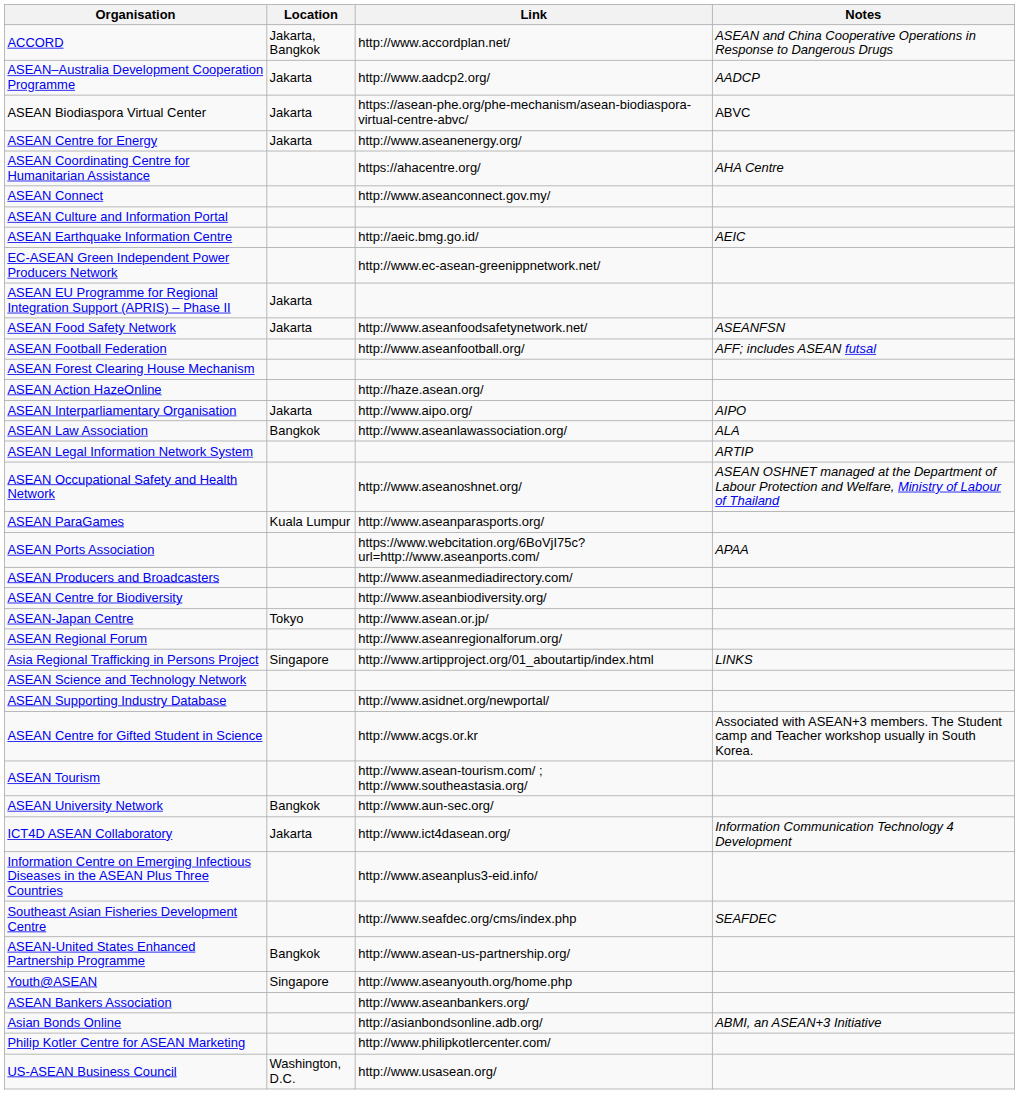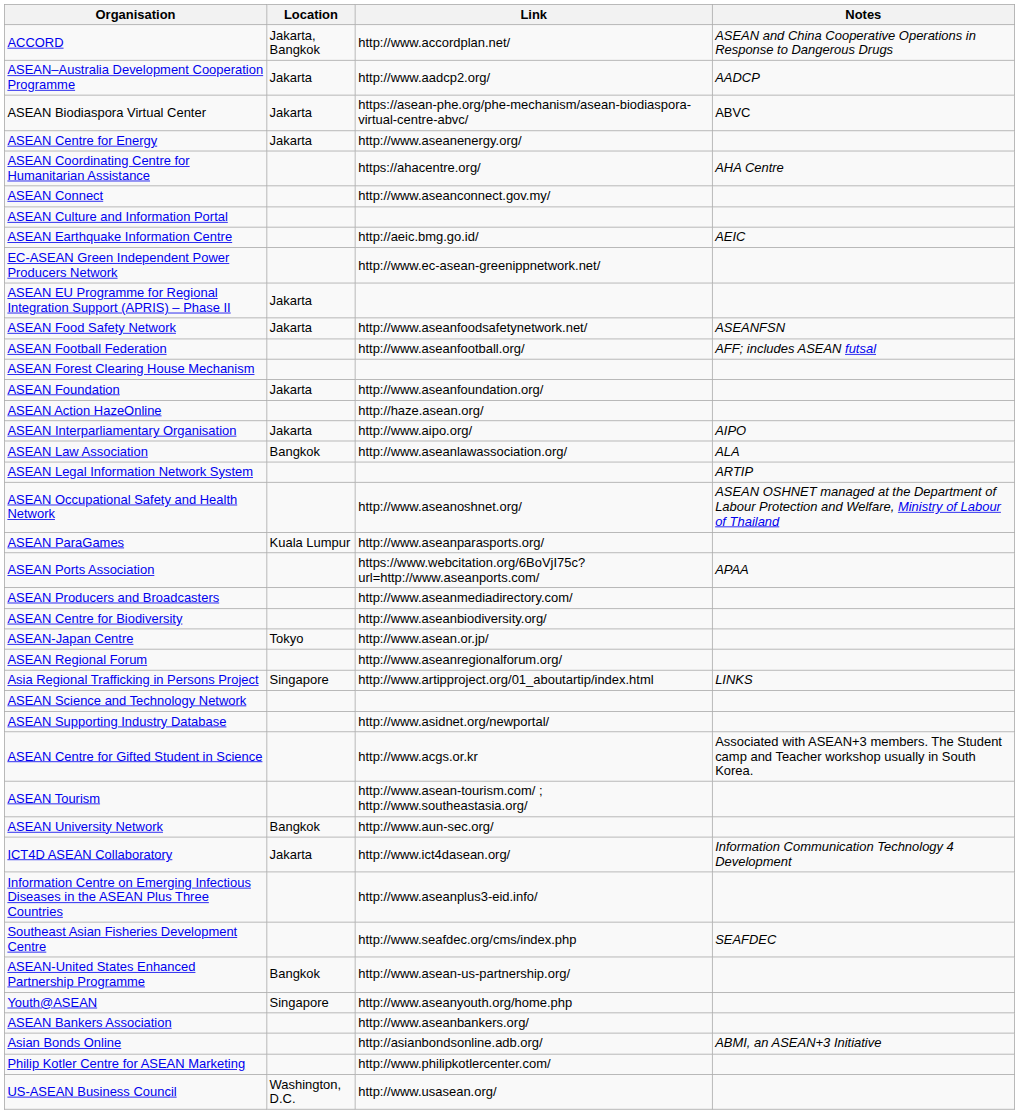 <table class="wikitable sortable">
 <tr>
 <th>Organisation</th>
 <th>Location</th>
 <th>Link</th>
 <th>Notes</th>
 </tr>
 <tr>
 <td><a href='#'>ACCORD</a></td>
 <td>Jakarta, Bangkok</td>
 <td>http://www.accordplan.net/</td>
 <td><em>ASEAN and China Cooperative Operations in Response to Dangerous Drugs</em></td>
 </tr>
 <tr>
 <td><a href='#'>ASEAN–Australia Development Cooperation Programme</a></td>
 <td>Jakarta</td>
 <td>http://www.aadcp2.org/</td>
 <td><em>AADCP</em></td>
 </tr>
 <tr>
 <td>ASEAN Biodiaspora Virtual Center</td>
 <td>Jakarta</td>
 <td>https://asean-phe.org/phe-mechanism/asean-biodiaspora-virtual-centre-abvc/</td>
 <td>ABVC</td>
 </tr>
 <tr>
 <td><a href='#'>ASEAN Centre for Energy</a></td>
 <td>Jakarta</td>
 <td>http://www.aseanenergy.org/</td>
 <td></td>
 </tr>
 <tr>
 <td><a href='#'>ASEAN Coordinating Centre for Humanitarian Assistance</a></td>
 <td></td>
 <td>https://ahacentre.org/</td>
 <td><em>AHA Centre</em></td>
 </tr>
 <tr>
 <td><a href='#'>ASEAN Connect</a></td>
 <td></td>
 <td>http://www.aseanconnect.gov.my/</td>
 <td></td>
 </tr>
 <tr>
 <td><a href='#'>ASEAN Culture and Information Portal</a></td>
 <td></td>
 <td></td>
 <td></td>
 </tr>
 <tr>
 <td><a href='#'>ASEAN Earthquake Information Centre</a></td>
 <td></td>
 <td>http://aeic.bmg.go.id/</td>
 <td><em>AEIC</em></td>
 </tr>
 <tr>
 <td><a href='#'>EC-ASEAN Green Independent Power Producers Network</a></td>
 <td></td>
 <td>http://www.ec-asean-greenippnetwork.net/</td>
 <td></td>
 </tr>
 <tr>
 <td><a href='#'>ASEAN EU Programme for Regional Integration Support (APRIS) – Phase II</a></td>
 <td>Jakarta</td>
 <td></td>
 <td></td>
 </tr>
 <tr>
 <td><a href='#'>ASEAN Food Safety Network</a></td>
 <td>Jakarta</td>
 <td>http://www.aseanfoodsafetynetwork.net/</td>
 <td><em>ASEANFSN</em></td>
 </tr>
 <tr>
 <td><a href='#'>ASEAN Football Federation</a></td>
 <td></td>
 <td>http://www.aseanfootball.org/</td>
 <td><em>AFF; includes ASEAN <a href='#'>futsal</a></em></td>
 </tr>
 <tr>
 <td><a href='#'>ASEAN Forest Clearing House Mechanism</a></td>
 <td></td>
 <td></td>
+<td></td>
+</tr>
+<tr>
+<td><a href='#'>ASEAN Foundation</a></td>
+<td>Jakarta</td>
+<td>http://www.aseanfoundation.org/</td>
 <td></td>
 </tr>
 <tr>
 <td><a href='#'>ASEAN Action HazeOnline</a></td>
 <td></td>
 <td>http://haze.asean.org/</td>
 <td></td>
 </tr>
 <tr>
 <td><a href='#'>ASEAN Interparliamentary Organisation</a></td>
 <td>Jakarta</td>
 <td>http://www.aipo.org/</td>
 <td><em>AIPO</em></td>
 </tr>
 <tr>
 <td><a href='#'>ASEAN Law Association</a></td>
 <td>Bangkok</td>
 <td>http://www.aseanlawassociation.org/</td>
 <td><em>ALA</em></td>
 </tr>
 <tr>
 <td><a href='#'>ASEAN Legal Information Network System</a></td>
 <td></td>
 <td></td>
 <td><em>ARTIP</em></td>
 </tr>
 <tr>
 <td><a href='#'>ASEAN Occupational Safety and Health Network</a></td>
 <td></td>
 <td>http://www.aseanoshnet.org/</td>
 <td><em>ASEAN OSHNET</em> <em>managed at the Department of Labour Protection and Welfare, <a href='#'>Ministry of Labour of Thailand</a></em></td>
 </tr>
 <tr>
 <td><a href='#'>ASEAN ParaGames</a></td>
 <td>Kuala Lumpur</td>
 <td>http://www.aseanparasports.org/</td>
 <td></td>
 </tr>
 <tr>
 <td><a href='#'>ASEAN Ports Association</a></td>
 <td></td>
 <td>https://www.webcitation.org/6BoVjI75c?url=http://www.aseanports.com/</td>
 <td><em>APAA</em></td>
 </tr>
 <tr>
 <td><a href='#'>ASEAN Producers and Broadcasters</a></td>
 <td></td>
 <td>http://www.aseanmediadirectory.com/</td>
 <td></td>
 </tr>
 <tr>
 <td><a href='#'>ASEAN Centre for Biodiversity</a></td>
 <td></td>
 <td>http://www.aseanbiodiversity.org/</td>
 <td></td>
 </tr>
 <tr>
 <td><a href='#'>ASEAN-Japan Centre</a></td>
 <td>Tokyo</td>
 <td>http://www.asean.or.jp/</td>
 <td></td>
 </tr>
 <tr>
 <td><a href='#'>ASEAN Regional Forum</a></td>
 <td></td>
 <td>http://www.aseanregionalforum.org/</td>
 <td></td>
 </tr>
 <tr>
 <td><a href='#'>Asia Regional Trafficking in Persons Project</a></td>
 <td>Singapore</td>
 <td>http://www.artipproject.org/01_aboutartip/index.html</td>
 <td><em>LINKS</em></td>
 </tr>
 <tr>
 <td><a href='#'>ASEAN Science and Technology Network</a></td>
 <td></td>
 <td></td>
 <td></td>
 </tr>
 <tr>
 <td><a href='#'>ASEAN Supporting Industry Database</a></td>
 <td></td>
 <td>http://www.asidnet.org/newportal/</td>
 <td></td>
 </tr>
 <tr>
 <td><a href='#'>ASEAN Centre for Gifted Student in Science</a></td>
 <td></td>
 <td>http://www.acgs.or.kr</td>
 <td>Associated with ASEAN+3 members. The Student camp and Teacher workshop usually in South Korea.</td>
 </tr>
 <tr>
 <td><a href='#'>ASEAN Tourism</a></td>
 <td></td>
 <td>http://www.asean-tourism.com/ ; http://www.southeastasia.org/</td>
 <td></td>
 </tr>
 <tr>
 <td><a href='#'>ASEAN University Network</a></td>
 <td>Bangkok</td>
 <td>http://www.aun-sec.org/</td>
 <td></td>
 </tr>
 <tr>
 <td><a href='#'>ICT4D ASEAN Collaboratory</a></td>
 <td>Jakarta</td>
 <td>http://www.ict4dasean.org/</td>
 <td><em>Information Communication Technology 4 Development</em></td>
 </tr>
 <tr>
 <td><a href='#'>Information Centre on Emerging Infectious Diseases in the ASEAN Plus Three Countries</a></td>
 <td></td>
 <td>http://www.aseanplus3-eid.info/</td>
 <td></td>
 </tr>
 <tr>
 <td><a href='#'>Southeast Asian Fisheries Development Centre</a></td>
 <td></td>
 <td>http://www.seafdec.org/cms/index.php</td>
 <td><em>SEAFDEC</em></td>
 </tr>
 <tr>
 <td><a href='#'>ASEAN-United States Enhanced Partnership Programme</a></td>
 <td>Bangkok</td>
 <td>http://www.asean-us-partnership.org/</td>
 <td></td>
 </tr>
 <tr>
 <td><a href='#'>Youth@ASEAN</a></td>
 <td>Singapore</td>
 <td>http://www.aseanyouth.org/home.php</td>
 <td></td>
 </tr>
 <tr>
 <td><a href='#'>ASEAN Bankers Association</a></td>
 <td></td>
 <td>http://www.aseanbankers.org/</td>
 <td></td>
 </tr>
 <tr>
 <td><a href='#'>Asian Bonds Online</a></td>
 <td></td>
 <td>http://asianbondsonline.adb.org/</td>
 <td><em>ABMI, an ASEAN+3 Initiative</em></td>
 </tr>
 <tr>
 <td><a href='#'>Philip Kotler Centre for ASEAN Marketing</a></td>
 <td></td>
 <td>http://www.philipkotlercenter.com/</td>
 <td></td>
 </tr>
 <tr>
 <td><a href='#'>US-ASEAN Business Council</a></td>
 <td>Washington, D.C.</td>
 <td>http://www.usasean.org/</td>
 <td></td>
 </tr>
 </table>
